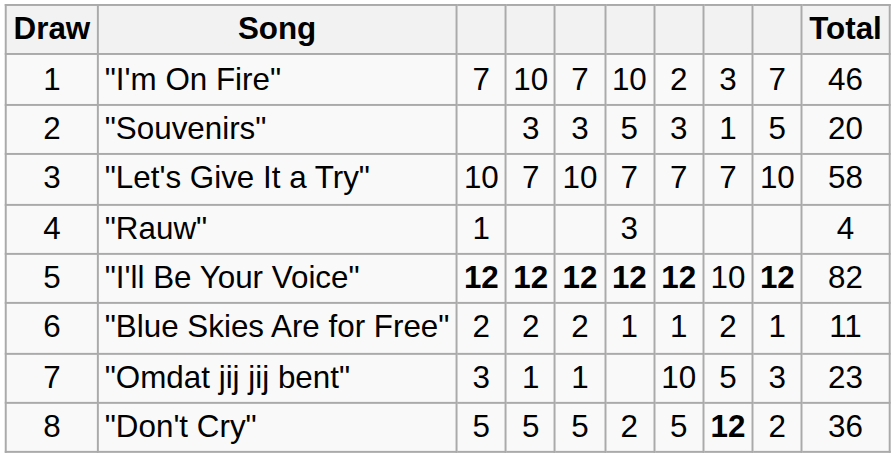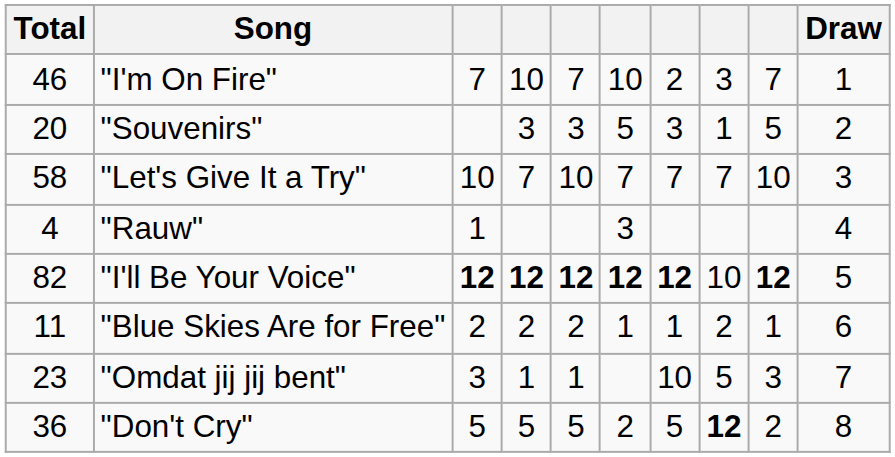 <table class="wikitable plainrowheaders" style="margin: 1em auto 1em auto; text-align:center;">
 <tr>
-<th>Draw</th>
+<th>Total</th>
 <th>Song</th>
 <th></th>
 <th></th>
 <th></th>
 <th></th>
 <th></th>
 <th></th>
 <th></th>
-<th>Total</th>
+<th>Draw</th>
 </tr>
 <tr>
-<td>1</td>
+<td>46</td>
 <td align="left">"I'm On Fire"</td>
 <td>7</td>
 <td>10</td>
 <td>7</td>
 <td>10</td>
 <td>2</td>
 <td>3</td>
 <td>7</td>
-<td>46</td>
+<td>1</td>
 </tr>
 <tr>
-<td>2</td>
+<td>20</td>
 <td align="left">"Souvenirs"</td>
 <td></td>
 <td>3</td>
 <td>3</td>
 <td>5</td>
 <td>3</td>
 <td>1</td>
 <td>5</td>
-<td>20</td>
+<td>2</td>
 </tr>
 <tr>
-<td>3</td>
+<td>58</td>
 <td align="left">"Let's Give It a Try"</td>
 <td>10</td>
 <td>7</td>
 <td>10</td>
 <td>7</td>
 <td>7</td>
 <td>7</td>
 <td>10</td>
-<td>58</td>
+<td>3</td>
 </tr>
 <tr>
 <td>4</td>
 <td align="left">"Rauw"</td>
 <td>1</td>
 <td></td>
 <td></td>
 <td>3</td>
 <td></td>
 <td></td>
 <td></td>
 <td>4</td>
 </tr>
 <tr>
-<td>5</td>
+<td>82</td>
 <td align="left">"I'll Be Your Voice"</td>
 <td><strong>12</strong></td>
 <td><strong>12</strong></td>
 <td><strong>12</strong></td>
 <td><strong>12</strong></td>
 <td><strong>12</strong></td>
 <td>10</td>
 <td><strong>12</strong></td>
-<td>82</td>
+<td>5</td>
 </tr>
 <tr>
-<td>6</td>
+<td>11</td>
 <td align="left">"Blue Skies Are for Free"</td>
 <td>2</td>
 <td>2</td>
 <td>2</td>
 <td>1</td>
 <td>1</td>
 <td>2</td>
 <td>1</td>
-<td>11</td>
+<td>6</td>
 </tr>
 <tr>
-<td>7</td>
+<td>23</td>
 <td align="left">"Omdat jij jij bent"</td>
 <td>3</td>
 <td>1</td>
 <td>1</td>
 <td></td>
 <td>10</td>
 <td>5</td>
 <td>3</td>
-<td>23</td>
+<td>7</td>
 </tr>
 <tr>
-<td>8</td>
+<td>36</td>
 <td align="left">"Don't Cry"</td>
 <td>5</td>
 <td>5</td>
 <td>5</td>
 <td>2</td>
 <td>5</td>
 <td><strong>12</strong></td>
 <td>2</td>
-<td>36</td>
+<td>8</td>
 </tr>
 </table>
